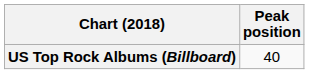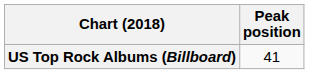 <table class="wikitable sortable plainrowheaders">
 <tr>
 <th>Chart (2018)</th>
 <th>Peak<br>position</th>
 </tr>
 <tr>
 <th scope="row">US Top Rock Albums (<em>Billboard</em>)</th>
-<td align="center">40</td>
+<td align="center">41</td>
 </tr>
 </table>
